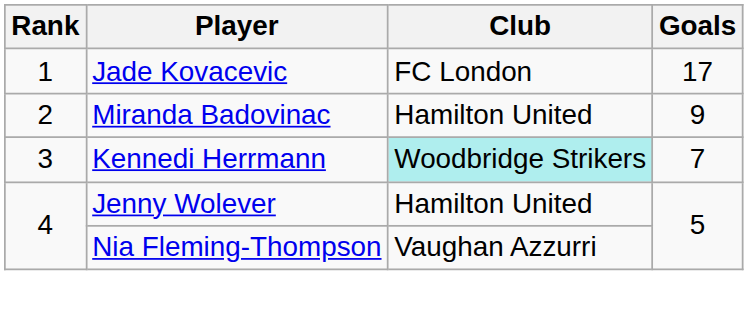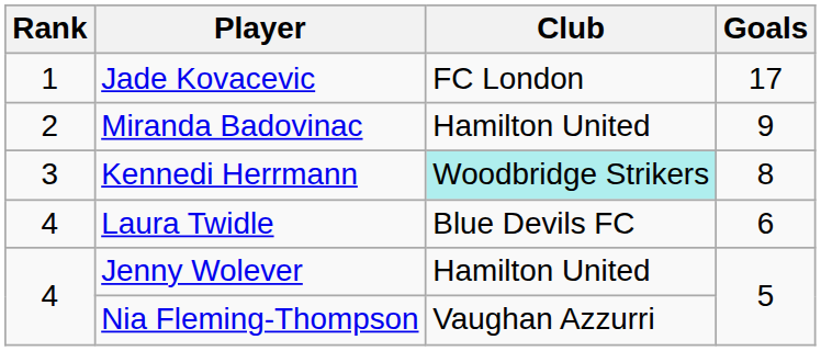 <table class="wikitable">
 <tr>
 <th>Rank</th>
 <th>Player</th>
 <th>Club</th>
 <th>Goals</th>
 </tr>
 <tr>
 <td align=center>1</td>
 <td><a href='#'>Jade Kovacevic</a></td>
 <td>FC London</td>
 <td align=center>17</td>
 </tr>
 <tr>
 <td align=center>2</td>
 <td><a href='#'>Miranda Badovinac</a></td>
 <td>Hamilton United</td>
 <td align=center>9</td>
 </tr>
 <tr>
 <td align=center>3</td>
 <td><a href='#'>Kennedi Herrmann</a></td>
 <td style="background: paleturquoise;">Woodbridge Strikers</td>
-<td align=center>7</td>
+<td align=center>8</td>
+</tr>
+<tr>
+<td align=center>4</td>
+<td><a href='#'>Laura Twidle</a></td>
+<td>Blue Devils FC</td>
+<td align=center>6</td>
 </tr>
 <tr>
 <td rowspan=2 align=center>4</td>
 <td><a href='#'>Jenny Wolever</a></td>
 <td>Hamilton United</td>
 <td rowspan=2 align=center>5</td>
 </tr>
 <tr>
 <td><a href='#'>Nia Fleming-Thompson</a></td>
 <td>Vaughan Azzurri</td>
 </tr>
 </table>
